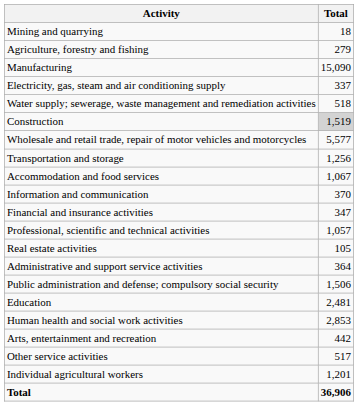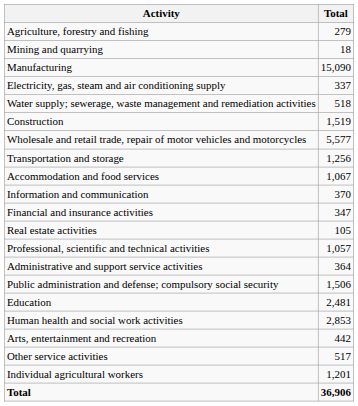 <table class="wikitable sortable" style="font-size:95%;">
 <tr>
 <th>Activity</th>
 <th>Total</th>
 </tr>
 <tr>
+<td>Agriculture, forestry and fishing</td>
+<td align="right">279</td>
+</tr>
+<tr>
 <td>Mining and quarrying</td>
 <td align="right">18</td>
-</tr>
-<tr>
-<td>Agriculture, forestry and fishing</td>
-<td align="right">279</td>
 </tr>
 <tr>
 <td>Manufacturing</td>
 <td align="right">15,090</td>
 </tr>
 <tr>
 <td>Electricity, gas, steam and air conditioning supply</td>
 <td align="right">337</td>
 </tr>
 <tr>
 <td>Water supply; sewerage, waste management and remediation activities</td>
 <td align="right">518</td>
 </tr>
 <tr>
 <td>Construction</td>
-<td align="right" style="background: lightgrey;">1,519</td>
+<td align="right">1,519</td>
 </tr>
 <tr>
 <td>Wholesale and retail trade, repair of motor vehicles and motorcycles</td>
 <td align="right">5,577</td>
 </tr>
 <tr>
 <td>Transportation and storage</td>
 <td align="right">1,256</td>
 </tr>
 <tr>
 <td>Accommodation and food services</td>
 <td align="right">1,067</td>
 </tr>
 <tr>
 <td>Information and communication</td>
 <td align="right">370</td>
 </tr>
 <tr>
 <td>Financial and insurance activities</td>
 <td align="right">347</td>
 </tr>
 <tr>
+<td>Real estate activities</td>
+<td align="right">105</td>
+</tr>
+<tr>
 <td>Professional, scientific and technical activities</td>
 <td align="right">1,057</td>
-</tr>
-<tr>
-<td>Real estate activities</td>
-<td align="right">105</td>
 </tr>
 <tr>
 <td>Administrative and support service activities</td>
 <td align="right">364</td>
 </tr>
 <tr>
 <td>Public administration and defense; compulsory social security</td>
 <td align="right">1,506</td>
 </tr>
 <tr>
 <td>Education</td>
 <td align="right">2,481</td>
 </tr>
 <tr>
 <td>Human health and social work activities</td>
 <td align="right">2,853</td>
 </tr>
 <tr>
 <td>Arts, entertainment and recreation</td>
 <td align="right">442</td>
 </tr>
 <tr>
 <td>Other service activities</td>
 <td align="right">517</td>
 </tr>
 <tr>
 <td>Individual agricultural workers</td>
 <td align="right">1,201</td>
 </tr>
 <tr class="sortbottom">
 <td><strong>Total</strong></td>
 <td align="right"><strong>36,906</strong></td>
 </tr>
 </table>
